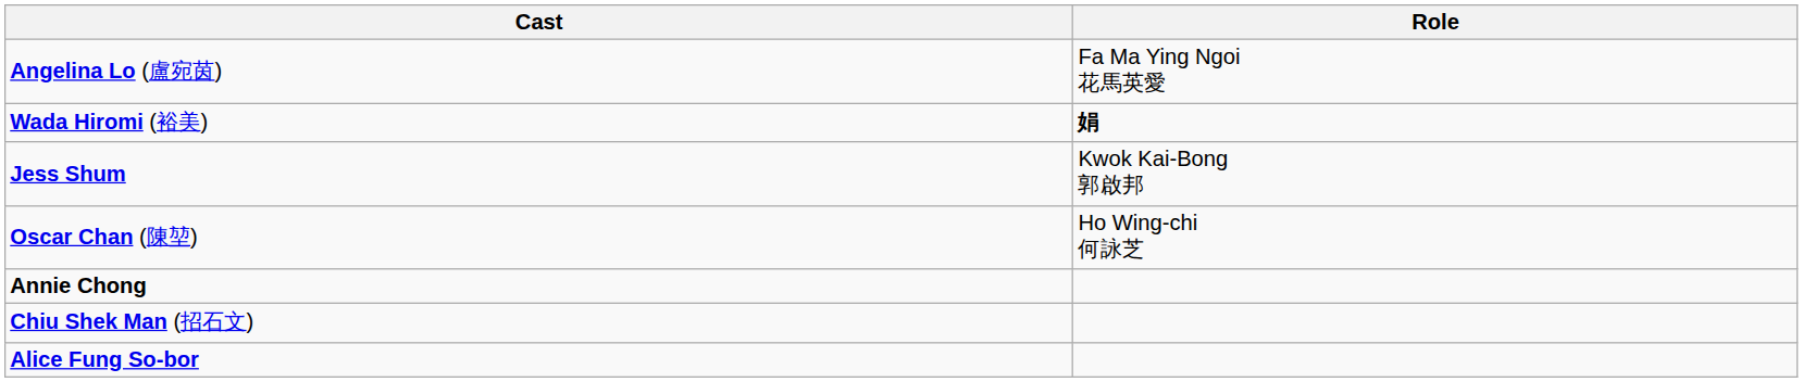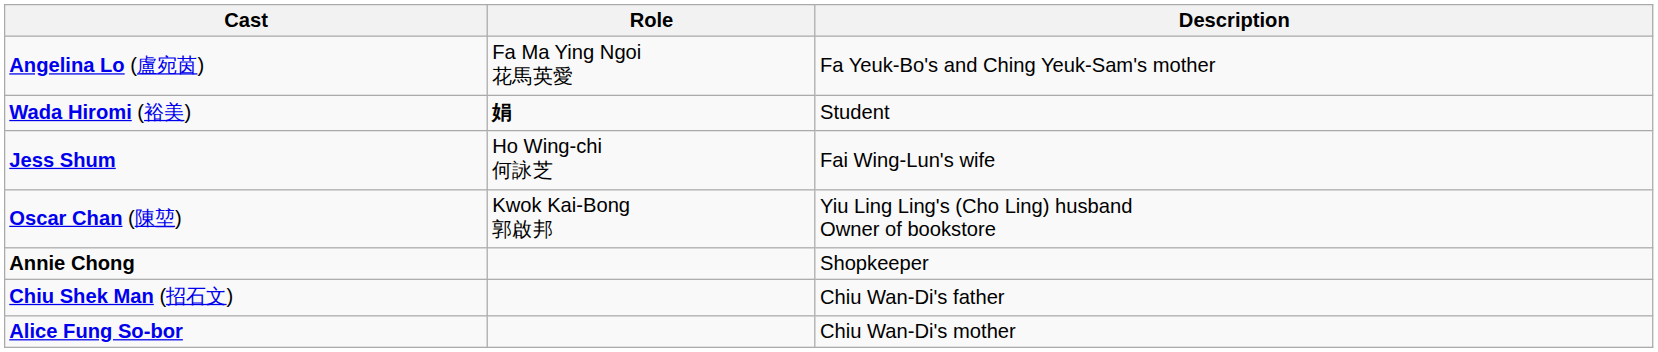 <table class="wikitable" width="66%">
 <tr>
 <th>Cast</th>
 <th>Role</th>
+<th>Description</th>
 </tr>
 <tr>
 <td><strong><a href='#'>Angelina Lo</a></strong> (<a href='#'>盧宛茵</a>)</td>
 <td>Fa Ma Ying Ngoi<br>花馬英愛</td>
+<td>Fa Yeuk-Bo's and Ching Yeuk-Sam's mother</td>
 </tr>
 <tr>
 <td><strong><a href='#'>Wada Hiromi</a></strong> (<a href='#'>裕美</a>)</td>
 <td><strong>娟</strong></td>
+<td>Student</td>
 </tr>
 <tr>
 <td><strong><a href='#'>Jess Shum</a></strong></td>
-<td>Kwok Kai-Bong<br>郭啟邦</td>
+<td>Ho Wing-chi<br>何詠芝</td>
+<td>Fai Wing-Lun's wife</td>
 </tr>
 <tr>
 <td><strong><a href='#'>Oscar Chan</a></strong> (<a href='#'>陳堃</a>)</td>
-<td>Ho Wing-chi<br>何詠芝</td>
+<td>Kwok Kai-Bong<br>郭啟邦</td>
+<td>Yiu Ling Ling's (Cho Ling) husband<br>Owner of bookstore</td>
 </tr>
 <tr>
 <td><strong>Annie Chong</strong></td>
 <td></td>
+<td>Shopkeeper</td>
 </tr>
 <tr>
 <td><strong><a href='#'>Chiu Shek Man</a></strong> (<a href='#'>招石文</a>)</td>
 <td></td>
+<td>Chiu Wan-Di's father</td>
 </tr>
 <tr>
 <td><strong><a href='#'>Alice Fung So-bor</a></strong></td>
 <td></td>
+<td>Chiu Wan-Di's mother</td>
 </tr>
 </table>
